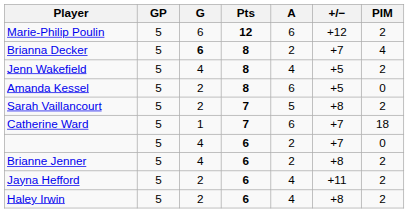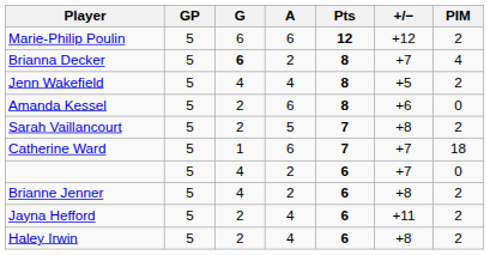 <table class="wikitable sortable" style="text-align:center;">
 <tr>
 <th width="175px">Player</th>
 <th width="50px">GP</th>
 <th width="50px">G</th>
+<th width="50px">A</th>
 <th width="60px">Pts</th>
-<th width="50px">A</th>
 <th width="60px">+/−</th>
 <th width="50px">PIM</th>
 </tr>
 <tr>
 <td style="text-align:left;"> <a href='#'>Marie-Philip Poulin</a></td>
 <td>5</td>
 <td>6</td>
+<td>6</td>
 <td><strong>12</strong></td>
-<td>6</td>
 <td>+12</td>
 <td>2</td>
 </tr>
 <tr>
 <td style="text-align:left;"> <a href='#'>Brianna Decker</a></td>
 <td>5</td>
 <td><strong>6</strong></td>
+<td>2</td>
 <td><strong>8</strong></td>
-<td>2</td>
 <td>+7</td>
 <td>4</td>
 </tr>
 <tr>
 <td style="text-align:left;"> <a href='#'>Jenn Wakefield</a></td>
 <td>5</td>
 <td>4</td>
+<td>4</td>
 <td><strong>8</strong></td>
-<td>4</td>
 <td>+5</td>
 <td>2</td>
 </tr>
 <tr>
 <td style="text-align:left;"> <a href='#'>Amanda Kessel</a></td>
 <td>5</td>
 <td>2</td>
+<td>6</td>
 <td><strong>8</strong></td>
-<td>6</td>
-<td>+5</td>
+<td>+6</td>
 <td>0</td>
 </tr>
 <tr>
 <td style="text-align:left;"> <a href='#'>Sarah Vaillancourt</a></td>
 <td>5</td>
 <td>2</td>
+<td>5</td>
 <td><strong>7</strong></td>
-<td>5</td>
 <td>+8</td>
 <td>2</td>
 </tr>
 <tr>
 <td style="text-align:left;"> <a href='#'>Catherine Ward</a></td>
 <td>5</td>
 <td>1</td>
+<td>6</td>
 <td><strong>7</strong></td>
-<td>6</td>
 <td>+7</td>
 <td>18</td>
 </tr>
 <tr>
 <td style="text-align:left;"></td>
 <td>5</td>
 <td>4</td>
+<td>2</td>
 <td><strong>6</strong></td>
-<td>2</td>
 <td>+7</td>
 <td>0</td>
 </tr>
 <tr>
 <td style="text-align:left;"> <a href='#'>Brianne Jenner</a></td>
 <td>5</td>
 <td>4</td>
+<td>2</td>
 <td><strong>6</strong></td>
-<td>2</td>
 <td>+8</td>
 <td>2</td>
 </tr>
 <tr>
 <td style="text-align:left;"> <a href='#'>Jayna Hefford</a></td>
 <td>5</td>
 <td>2</td>
+<td>4</td>
 <td><strong>6</strong></td>
-<td>4</td>
 <td>+11</td>
 <td>2</td>
 </tr>
 <tr>
 <td style="text-align:left;"> <a href='#'>Haley Irwin</a></td>
 <td>5</td>
 <td>2</td>
+<td>4</td>
 <td><strong>6</strong></td>
-<td>4</td>
 <td>+8</td>
 <td>2</td>
 </tr>
 </table>
